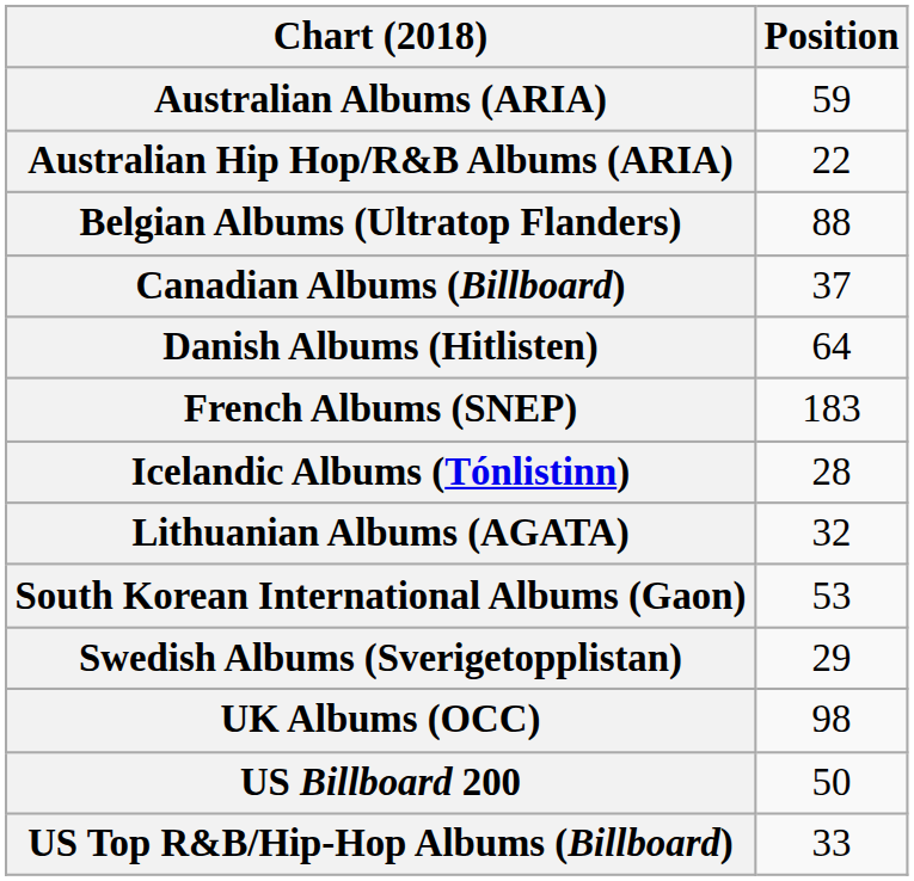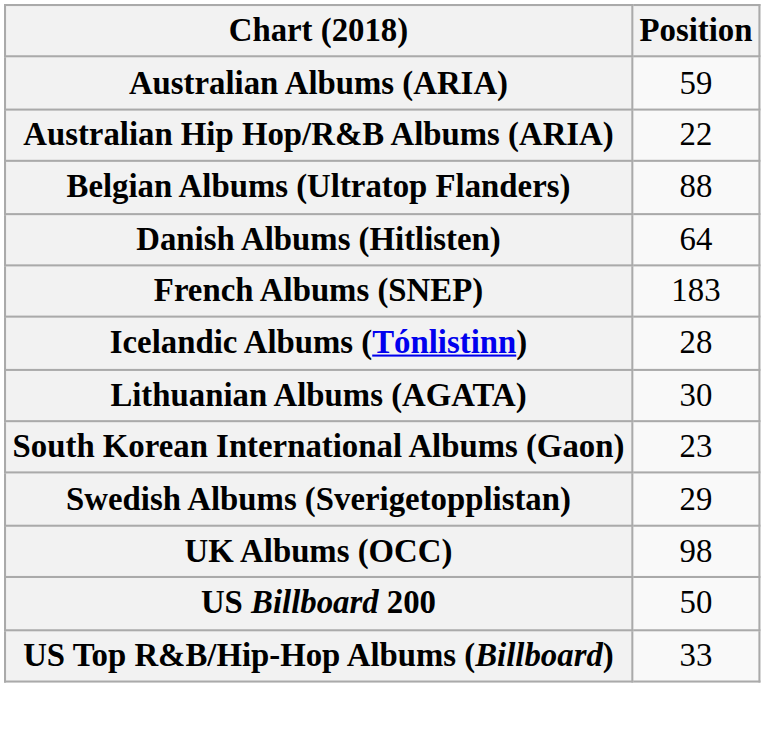 <table class="wikitable sortable plainrowheaders" style="text-align:center">
 <tr>
 <th scope="col">Chart (2018)</th>
 <th scope="col">Position</th>
 </tr>
 <tr>
 <th scope="row">Australian Albums (ARIA)</th>
 <td>59</td>
 </tr>
 <tr>
 <th scope="row">Australian Hip Hop/R&B Albums (ARIA)</th>
 <td>22</td>
 </tr>
 <tr>
 <th scope="row">Belgian Albums (Ultratop Flanders)</th>
 <td>88</td>
 </tr>
 <tr>
-<th scope="row">Canadian Albums (<em>Billboard</em>)</th>
-<td>37</td>
-</tr>
-<tr>
 <th scope="row">Danish Albums (Hitlisten)</th>
 <td>64</td>
 </tr>
 <tr>
 <th scope="row">French Albums (SNEP)</th>
 <td>183</td>
 </tr>
 <tr>
 <th scope="row">Icelandic Albums (<a href='#'>Tónlistinn</a>)</th>
 <td>28</td>
 </tr>
 <tr>
 <th scope="row">Lithuanian Albums (AGATA)</th>
-<td>32</td>
+<td>30</td>
 </tr>
 <tr>
 <th scope="row">South Korean International Albums (Gaon)</th>
-<td>53</td>
+<td>23</td>
 </tr>
 <tr>
 <th scope="row">Swedish Albums (Sverigetopplistan)</th>
 <td>29</td>
 </tr>
 <tr>
 <th scope="row">UK Albums (OCC)</th>
 <td>98</td>
 </tr>
 <tr>
 <th scope="row">US <em>Billboard</em> 200</th>
 <td>50</td>
 </tr>
 <tr>
 <th scope="row">US Top R&B/Hip-Hop Albums (<em>Billboard</em>)</th>
 <td>33</td>
 </tr>
 </table>
